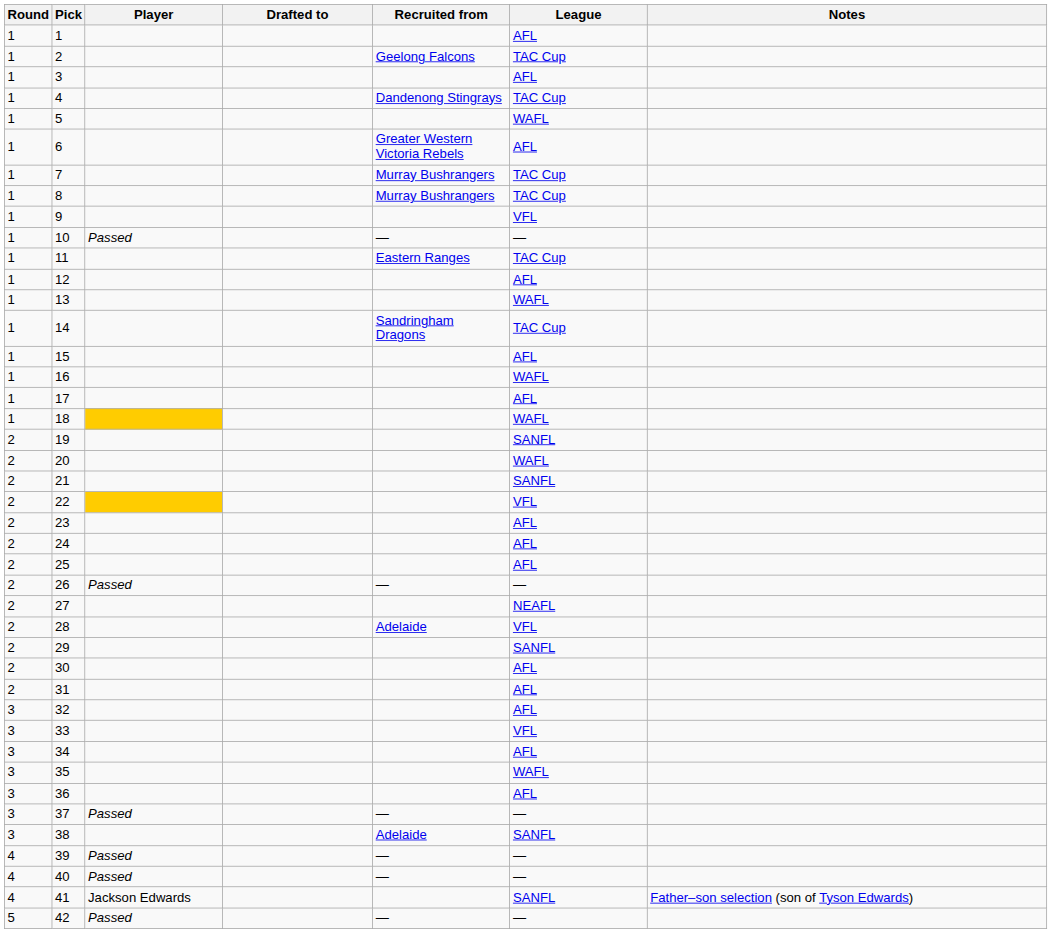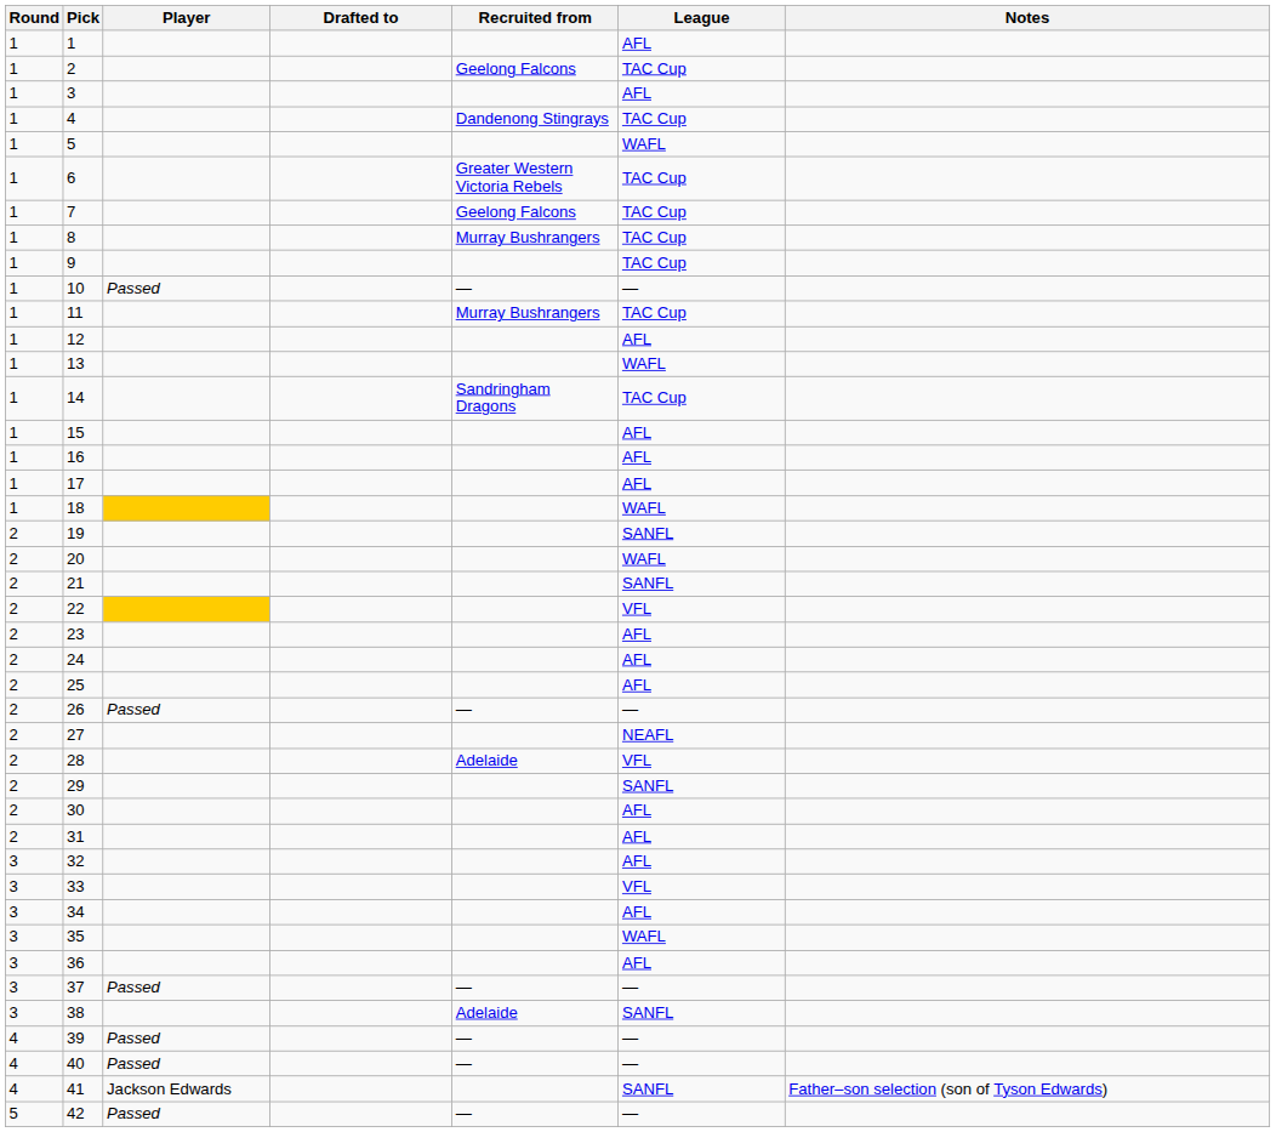 <table class="wikitable sortable">
 <tr>
 <th scope="col" style="width:2em">Round</th>
 <th scope="col" style="width:2em">Pick</th>
 <th scope="col" style="width:10em">Player</th>
 <th scope="col" style="width:11em">Drafted to</th>
 <th scope="col" style="width:10em">Recruited from</th>
 <th scope="col" style="width:10em">League</th>
 <th scope="col" style="width:30em">Notes</th>
 </tr>
 <tr>
 <td>1</td>
 <td>1</td>
 <td></td>
 <td></td>
 <td></td>
 <td><a href='#'>AFL</a></td>
 <td></td>
 </tr>
 <tr>
 <td>1</td>
 <td>2</td>
 <td></td>
 <td></td>
 <td><a href='#'>Geelong Falcons</a></td>
 <td><a href='#'>TAC Cup</a></td>
 <td></td>
 </tr>
 <tr>
 <td>1</td>
 <td>3</td>
 <td></td>
 <td></td>
 <td></td>
 <td><a href='#'>AFL</a></td>
 <td></td>
 </tr>
 <tr>
 <td>1</td>
 <td>4</td>
 <td></td>
 <td></td>
 <td><a href='#'>Dandenong Stingrays</a></td>
 <td><a href='#'>TAC Cup</a></td>
 <td></td>
 </tr>
 <tr>
 <td>1</td>
 <td>5</td>
 <td></td>
 <td></td>
 <td></td>
 <td><a href='#'>WAFL</a></td>
 <td></td>
 </tr>
 <tr>
 <td>1</td>
 <td>6</td>
 <td></td>
 <td></td>
 <td><a href='#'>Greater Western Victoria Rebels</a></td>
-<td><a href='#'>AFL</a></td>
+<td><a href='#'>TAC Cup</a></td>
 <td></td>
 </tr>
 <tr>
 <td>1</td>
 <td>7</td>
 <td></td>
 <td></td>
-<td><a href='#'>Murray Bushrangers</a></td>
+<td><a href='#'>Geelong Falcons</a></td>
 <td><a href='#'>TAC Cup</a></td>
 <td></td>
 </tr>
 <tr>
 <td>1</td>
 <td>8</td>
 <td></td>
 <td></td>
 <td><a href='#'>Murray Bushrangers</a></td>
 <td><a href='#'>TAC Cup</a></td>
 <td></td>
 </tr>
 <tr>
 <td>1</td>
 <td>9</td>
 <td></td>
 <td></td>
 <td></td>
-<td><a href='#'>VFL</a></td>
+<td><a href='#'>TAC Cup</a></td>
 <td></td>
 </tr>
 <tr>
 <td>1</td>
 <td>10</td>
 <td><em>Passed</em></td>
 <td></td>
 <td>—</td>
 <td>—</td>
 <td></td>
 </tr>
 <tr>
 <td>1</td>
 <td>11</td>
 <td></td>
 <td></td>
-<td><a href='#'>Eastern Ranges</a></td>
+<td><a href='#'>Murray Bushrangers</a></td>
 <td><a href='#'>TAC Cup</a></td>
 <td></td>
 </tr>
 <tr>
 <td>1</td>
 <td>12</td>
 <td></td>
 <td></td>
 <td></td>
 <td><a href='#'>AFL</a></td>
 <td></td>
 </tr>
 <tr>
 <td>1</td>
 <td>13</td>
 <td></td>
 <td></td>
 <td></td>
 <td><a href='#'>WAFL</a></td>
 <td></td>
 </tr>
 <tr>
 <td>1</td>
 <td>14</td>
 <td></td>
 <td></td>
 <td><a href='#'>Sandringham Dragons</a></td>
 <td><a href='#'>TAC Cup</a></td>
 <td></td>
 </tr>
 <tr>
 <td>1</td>
 <td>15</td>
 <td></td>
 <td></td>
 <td></td>
 <td><a href='#'>AFL</a></td>
 <td></td>
 </tr>
 <tr>
 <td>1</td>
 <td>16</td>
 <td></td>
 <td></td>
 <td></td>
-<td><a href='#'>WAFL</a></td>
+<td><a href='#'>AFL</a></td>
 <td></td>
 </tr>
 <tr>
 <td>1</td>
 <td>17</td>
 <td></td>
 <td></td>
 <td></td>
 <td><a href='#'>AFL</a></td>
 <td></td>
 </tr>
 <tr>
 <td>1</td>
 <td>18</td>
 <td bgcolor="#FFCC00"></td>
 <td></td>
 <td></td>
 <td><a href='#'>WAFL</a></td>
 <td></td>
 </tr>
 <tr>
 <td>2</td>
 <td>19</td>
 <td></td>
 <td></td>
 <td></td>
 <td><a href='#'>SANFL</a></td>
 <td></td>
 </tr>
 <tr>
 <td>2</td>
 <td>20</td>
 <td></td>
 <td></td>
 <td></td>
 <td><a href='#'>WAFL</a></td>
 <td></td>
 </tr>
 <tr>
 <td>2</td>
 <td>21</td>
 <td></td>
 <td></td>
 <td></td>
 <td><a href='#'>SANFL</a></td>
 <td></td>
 </tr>
 <tr>
 <td>2</td>
 <td>22</td>
 <td bgcolor="#FFCC00"><br></td>
 <td></td>
 <td></td>
 <td><a href='#'>VFL</a></td>
 <td></td>
 </tr>
 <tr>
 <td>2</td>
 <td>23</td>
 <td></td>
 <td></td>
 <td></td>
 <td><a href='#'>AFL</a></td>
 <td></td>
 </tr>
 <tr>
 <td>2</td>
 <td>24</td>
 <td></td>
 <td></td>
 <td></td>
 <td><a href='#'>AFL</a></td>
 <td></td>
 </tr>
 <tr>
 <td>2</td>
 <td>25</td>
 <td></td>
 <td></td>
 <td></td>
 <td><a href='#'>AFL</a></td>
 <td></td>
 </tr>
 <tr>
 <td>2</td>
 <td>26</td>
 <td><em>Passed</em></td>
 <td></td>
 <td>—</td>
 <td>—</td>
 <td></td>
 </tr>
 <tr>
 <td>2</td>
 <td>27</td>
 <td></td>
 <td></td>
 <td></td>
 <td><a href='#'>NEAFL</a></td>
 <td></td>
 </tr>
 <tr>
 <td>2</td>
 <td>28</td>
 <td></td>
 <td></td>
 <td><a href='#'>Adelaide</a></td>
 <td><a href='#'>VFL</a></td>
 <td></td>
 </tr>
 <tr>
 <td>2</td>
 <td>29</td>
 <td></td>
 <td></td>
 <td></td>
 <td><a href='#'>SANFL</a></td>
 <td></td>
 </tr>
 <tr>
 <td>2</td>
 <td>30</td>
 <td></td>
 <td></td>
 <td></td>
 <td><a href='#'>AFL</a></td>
 <td></td>
 </tr>
 <tr>
 <td>2</td>
 <td>31</td>
 <td></td>
 <td></td>
 <td></td>
 <td><a href='#'>AFL</a></td>
 <td></td>
 </tr>
 <tr>
 <td>3</td>
 <td>32</td>
 <td></td>
 <td></td>
 <td></td>
 <td><a href='#'>AFL</a></td>
 <td></td>
 </tr>
 <tr>
 <td>3</td>
 <td>33</td>
 <td></td>
 <td></td>
 <td></td>
 <td><a href='#'>VFL</a></td>
 <td></td>
 </tr>
 <tr>
 <td>3</td>
 <td>34</td>
 <td></td>
 <td></td>
 <td></td>
 <td><a href='#'>AFL</a></td>
 <td></td>
 </tr>
 <tr>
 <td>3</td>
 <td>35</td>
 <td></td>
 <td></td>
 <td></td>
 <td><a href='#'>WAFL</a></td>
 <td></td>
 </tr>
 <tr>
 <td>3</td>
 <td>36</td>
 <td></td>
 <td></td>
 <td></td>
 <td><a href='#'>AFL</a></td>
 <td></td>
 </tr>
 <tr>
 <td>3</td>
 <td>37</td>
 <td><em>Passed</em></td>
 <td></td>
 <td>—</td>
 <td>—</td>
 <td></td>
 </tr>
 <tr>
 <td>3</td>
 <td>38</td>
 <td></td>
 <td></td>
 <td><a href='#'>Adelaide</a></td>
 <td><a href='#'>SANFL</a></td>
 <td></td>
 </tr>
 <tr>
 <td>4</td>
 <td>39</td>
 <td><em>Passed</em></td>
 <td></td>
 <td>—</td>
 <td>—</td>
 <td></td>
 </tr>
 <tr>
 <td>4</td>
 <td>40</td>
 <td><em>Passed</em></td>
 <td></td>
 <td>—</td>
 <td>—</td>
 <td></td>
 </tr>
 <tr>
 <td>4</td>
 <td>41</td>
 <td>Jackson Edwards</td>
 <td></td>
 <td></td>
 <td><a href='#'>SANFL</a></td>
 <td><a href='#'>Father–son selection</a> (son of <a href='#'>Tyson Edwards</a>)</td>
 </tr>
 <tr>
 <td>5</td>
 <td>42</td>
 <td><em>Passed</em></td>
 <td></td>
 <td>—</td>
 <td>—</td>
 <td></td>
 </tr>
 </table>
